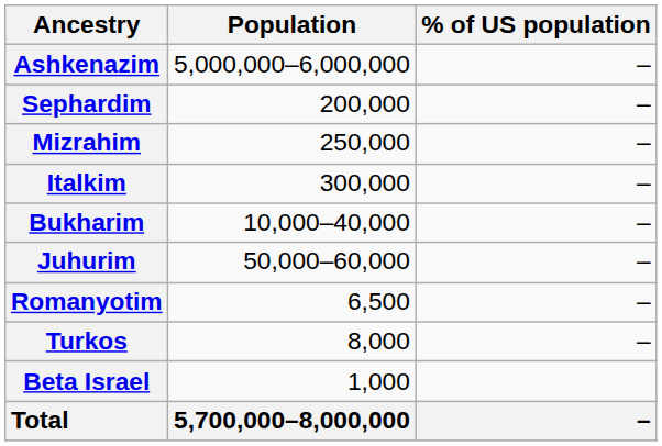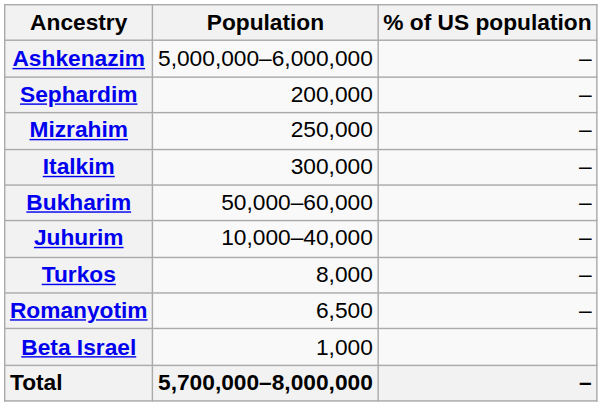 <table class="wikitable sortable" style="text-align:right">
 <tr>
 <th>Ancestry</th>
 <th>Population</th>
 <th>% of US population</th>
 </tr>
 <tr>
 <th align="left"><a href='#'>Ashkenazim</a></th>
 <td>5,000,000–6,000,000</td>
 <td>–</td>
 </tr>
 <tr>
 <th align="left"><a href='#'>Sephardim</a></th>
 <td>200,000</td>
 <td>–</td>
 </tr>
 <tr>
 <th align="left"><a href='#'>Mizrahim</a></th>
 <td>250,000</td>
 <td>–</td>
 </tr>
 <tr>
 <th align="left"><a href='#'>Italkim</a></th>
 <td>300,000</td>
 <td>–</td>
 </tr>
 <tr>
 <th align="left"><a href='#'>Bukharim</a></th>
+<td>50,000–60,000</td>
+<td>–</td>
+</tr>
+<tr>
+<th align="left"><a href='#'>Juhurim</a></th>
 <td>10,000–40,000</td>
 <td>–</td>
 </tr>
 <tr>
-<th align="left"><a href='#'>Juhurim</a></th>
-<td>50,000–60,000</td>
+<th align="left"><a href='#'>Turkos</a></th>
+<td>8,000</td>
 <td>–</td>
 </tr>
 <tr>
 <th align="left"><a href='#'>Romanyotim</a></th>
 <td>6,500</td>
-<td>–</td>
-</tr>
-<tr>
-<th align="left"><a href='#'>Turkos</a></th>
-<td>8,000</td>
 <td>–</td>
 </tr>
 <tr>
 <th align="left"><a href='#'>Beta Israel</a></th>
 <td>1,000</td>
 <td></td>
 </tr>
 <tr>
 <th style="text-align:left">Total</th>
 <th>5,700,000–8,000,000</th>
 <th style="text-align:right">–</th>
 </tr>
 </table>
